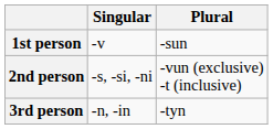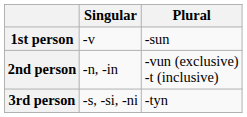 <table class="wikitable">
 <tr>
 <th></th>
 <th>Singular</th>
 <th>Plural</th>
 </tr>
 <tr>
 <th>1st person</th>
 <td>-v</td>
 <td>-sun</td>
 </tr>
 <tr>
 <th>2nd person</th>
-<td>-s, -si, -ni</td>
+<td>-n, -in</td>
 <td>-vun (exclusive)<br>-t (inclusive)</td>
 </tr>
 <tr>
 <th>3rd person</th>
-<td>-n, -in</td>
+<td>-s, -si, -ni</td>
 <td>-tyn</td>
 </tr>
 </table>
